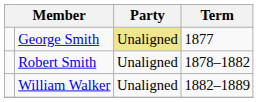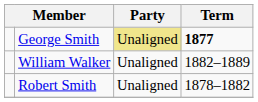 <table class="wikitable">
 <tr>
 <th colspan="2">Member</th>
 <th>Party</th>
 <th>Term</th>
 </tr>
 <tr>
 <td> </td>
 <td><a href='#'>George Smith</a></td>
 <td style="background: khaki;">Unaligned</td>
-<td>1877</td>
+<td><strong>1877</strong></td>
+</tr>
+<tr>
+<td> </td>
+<td><a href='#'>William Walker</a></td>
+<td>Unaligned</td>
+<td>1882–1889</td>
 </tr>
 <tr>
 <td> </td>
 <td><a href='#'>Robert Smith</a></td>
 <td>Unaligned</td>
 <td>1878–1882</td>
 </tr>
 <tr>
-<td> </td>
-<td><a href='#'>William Walker</a></td>
-<td>Unaligned</td>
-<td>1882–1889</td>
-</tr>
-<tr>
 </tr>
 </table>
